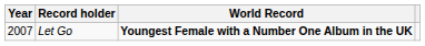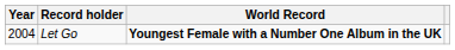 <table class="wikitable sortable plainrowheaders">
 <tr style="background:#ccc; text-align:center;">
 <th scope="col">Year</th>
 <th scope="col">Record holder</th>
 <th scope="col">World Record</th>
 <th scope="col" class="unsortable"></th>
 </tr>
 <tr>
-<td style="text-align:center;">2007</td>
+<td style="text-align:center;">2004</td>
 <td><em>Let Go</em></td>
 <td><strong>Youngest Female with a Number One Album in the UK</strong></td>
 <td style="text-align:center;"></td>
 </tr>
 </table>
